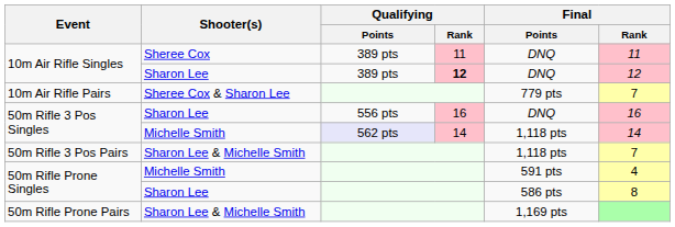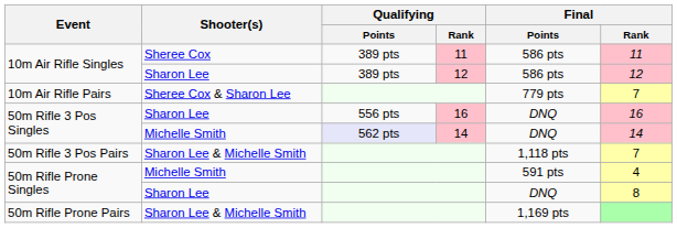 <table class=wikitable style="font-size:90%">
 <tr>
 <th rowspan="2" style="width:150px;">Event</th>
 <th rowspan="2" style="width:200px;">Shooter(s)</th>
 <th colspan="2" style="width:175px;">Qualifying</th>
 <th colspan="2" style="width:200px;">Final</th>
 </tr>
 <tr>
 <th style="line-height:1em; width:125px;"><small>Points</small></th>
 <th style="line-height:1em; width:50px;"><small>Rank</small></th>
 <th style="line-height:1em; width:125px;"><small>Points</small></th>
 <th style="line-height:1em; width:75px;"><small>Rank</small></th>
 </tr>
 <tr>
 <td rowspan=2>10m Air Rifle Singles</td>
 <td><a href='#'>Sheree Cox</a></td>
 <td style="text-align:center;">389 pts</td>
 <td style="text-align:center; background:pink;">11</td>
-<td style="text-align:center;"><em>DNQ</em></td>
+<td style="text-align:center;">586 pts</td>
 <td style="text-align:center; background:pink;"><em>11</em></td>
 </tr>
 <tr>
 <td><a href='#'>Sharon Lee</a></td>
 <td style="text-align:center;">389 pts</td>
-<td style="text-align:center; background:pink;"><strong>12</strong></td>
-<td style="text-align:center;"><em>DNQ</em></td>
+<td style="text-align:center; background:pink;">12</td>
+<td style="text-align:center;">586 pts</td>
 <td style="text-align:center; background:pink;"><em>12</em></td>
 </tr>
 <tr>
 <td>10m Air Rifle Pairs</td>
 <td><a href='#'>Sheree Cox</a> & <a href='#'>Sharon Lee</a></td>
 <td colspan="2" style="background:honeydew;"></td>
 <td style="text-align:center;">779 pts</td>
 <td style="text-align:center; background:#ffa">7</td>
 </tr>
 <tr>
 <td rowspan=2>50m Rifle 3 Pos Singles</td>
 <td><a href='#'>Sharon Lee</a></td>
 <td style="text-align:center;">556 pts</td>
 <td style="text-align:center; background:pink;">16</td>
 <td style="text-align:center;"><em>DNQ</em></td>
 <td style="text-align:center; background:pink;"><em>16</em></td>
 </tr>
 <tr>
 <td><a href='#'>Michelle Smith</a></td>
 <td style="background: lavender; text-align:center;">562 pts</td>
 <td style="text-align:center; background:pink;">14</td>
-<td style="text-align:center;">1,118 pts</td>
+<td style="text-align:center;"><em>DNQ</em></td>
 <td style="text-align:center; background:pink;"><em>14</em></td>
 </tr>
 <tr>
 <td>50m Rifle 3 Pos Pairs</td>
 <td><a href='#'>Sharon Lee</a> & <a href='#'>Michelle Smith</a></td>
 <td colspan="2" style="background:honeydew;"></td>
 <td style="text-align:center;">1,118 pts</td>
 <td style="text-align:center; background:#ffa;">7</td>
 </tr>
 <tr>
 <td rowspan=2>50m Rifle Prone Singles</td>
 <td><a href='#'>Michelle Smith</a></td>
 <td colspan="2" style="background:honeydew;"></td>
 <td style="text-align:center;">591 pts</td>
 <td style="text-align:center; background:#ffa;">4</td>
 </tr>
 <tr>
 <td><a href='#'>Sharon Lee</a></td>
 <td colspan="2" style="background:honeydew;"></td>
-<td style="text-align:center;">586 pts</td>
+<td style="text-align:center;"><em>DNQ</em></td>
 <td style="text-align:center; background:#ffa;">8</td>
 </tr>
 <tr>
 <td>50m Rifle Prone Pairs</td>
 <td><a href='#'>Sharon Lee</a> & <a href='#'>Michelle Smith</a></td>
 <td colspan="2" style="background:honeydew;"></td>
 <td style="text-align:center;">1,169 pts</td>
 <td style="text-align:center; background:#afa;"></td>
 </tr>
 </table>
